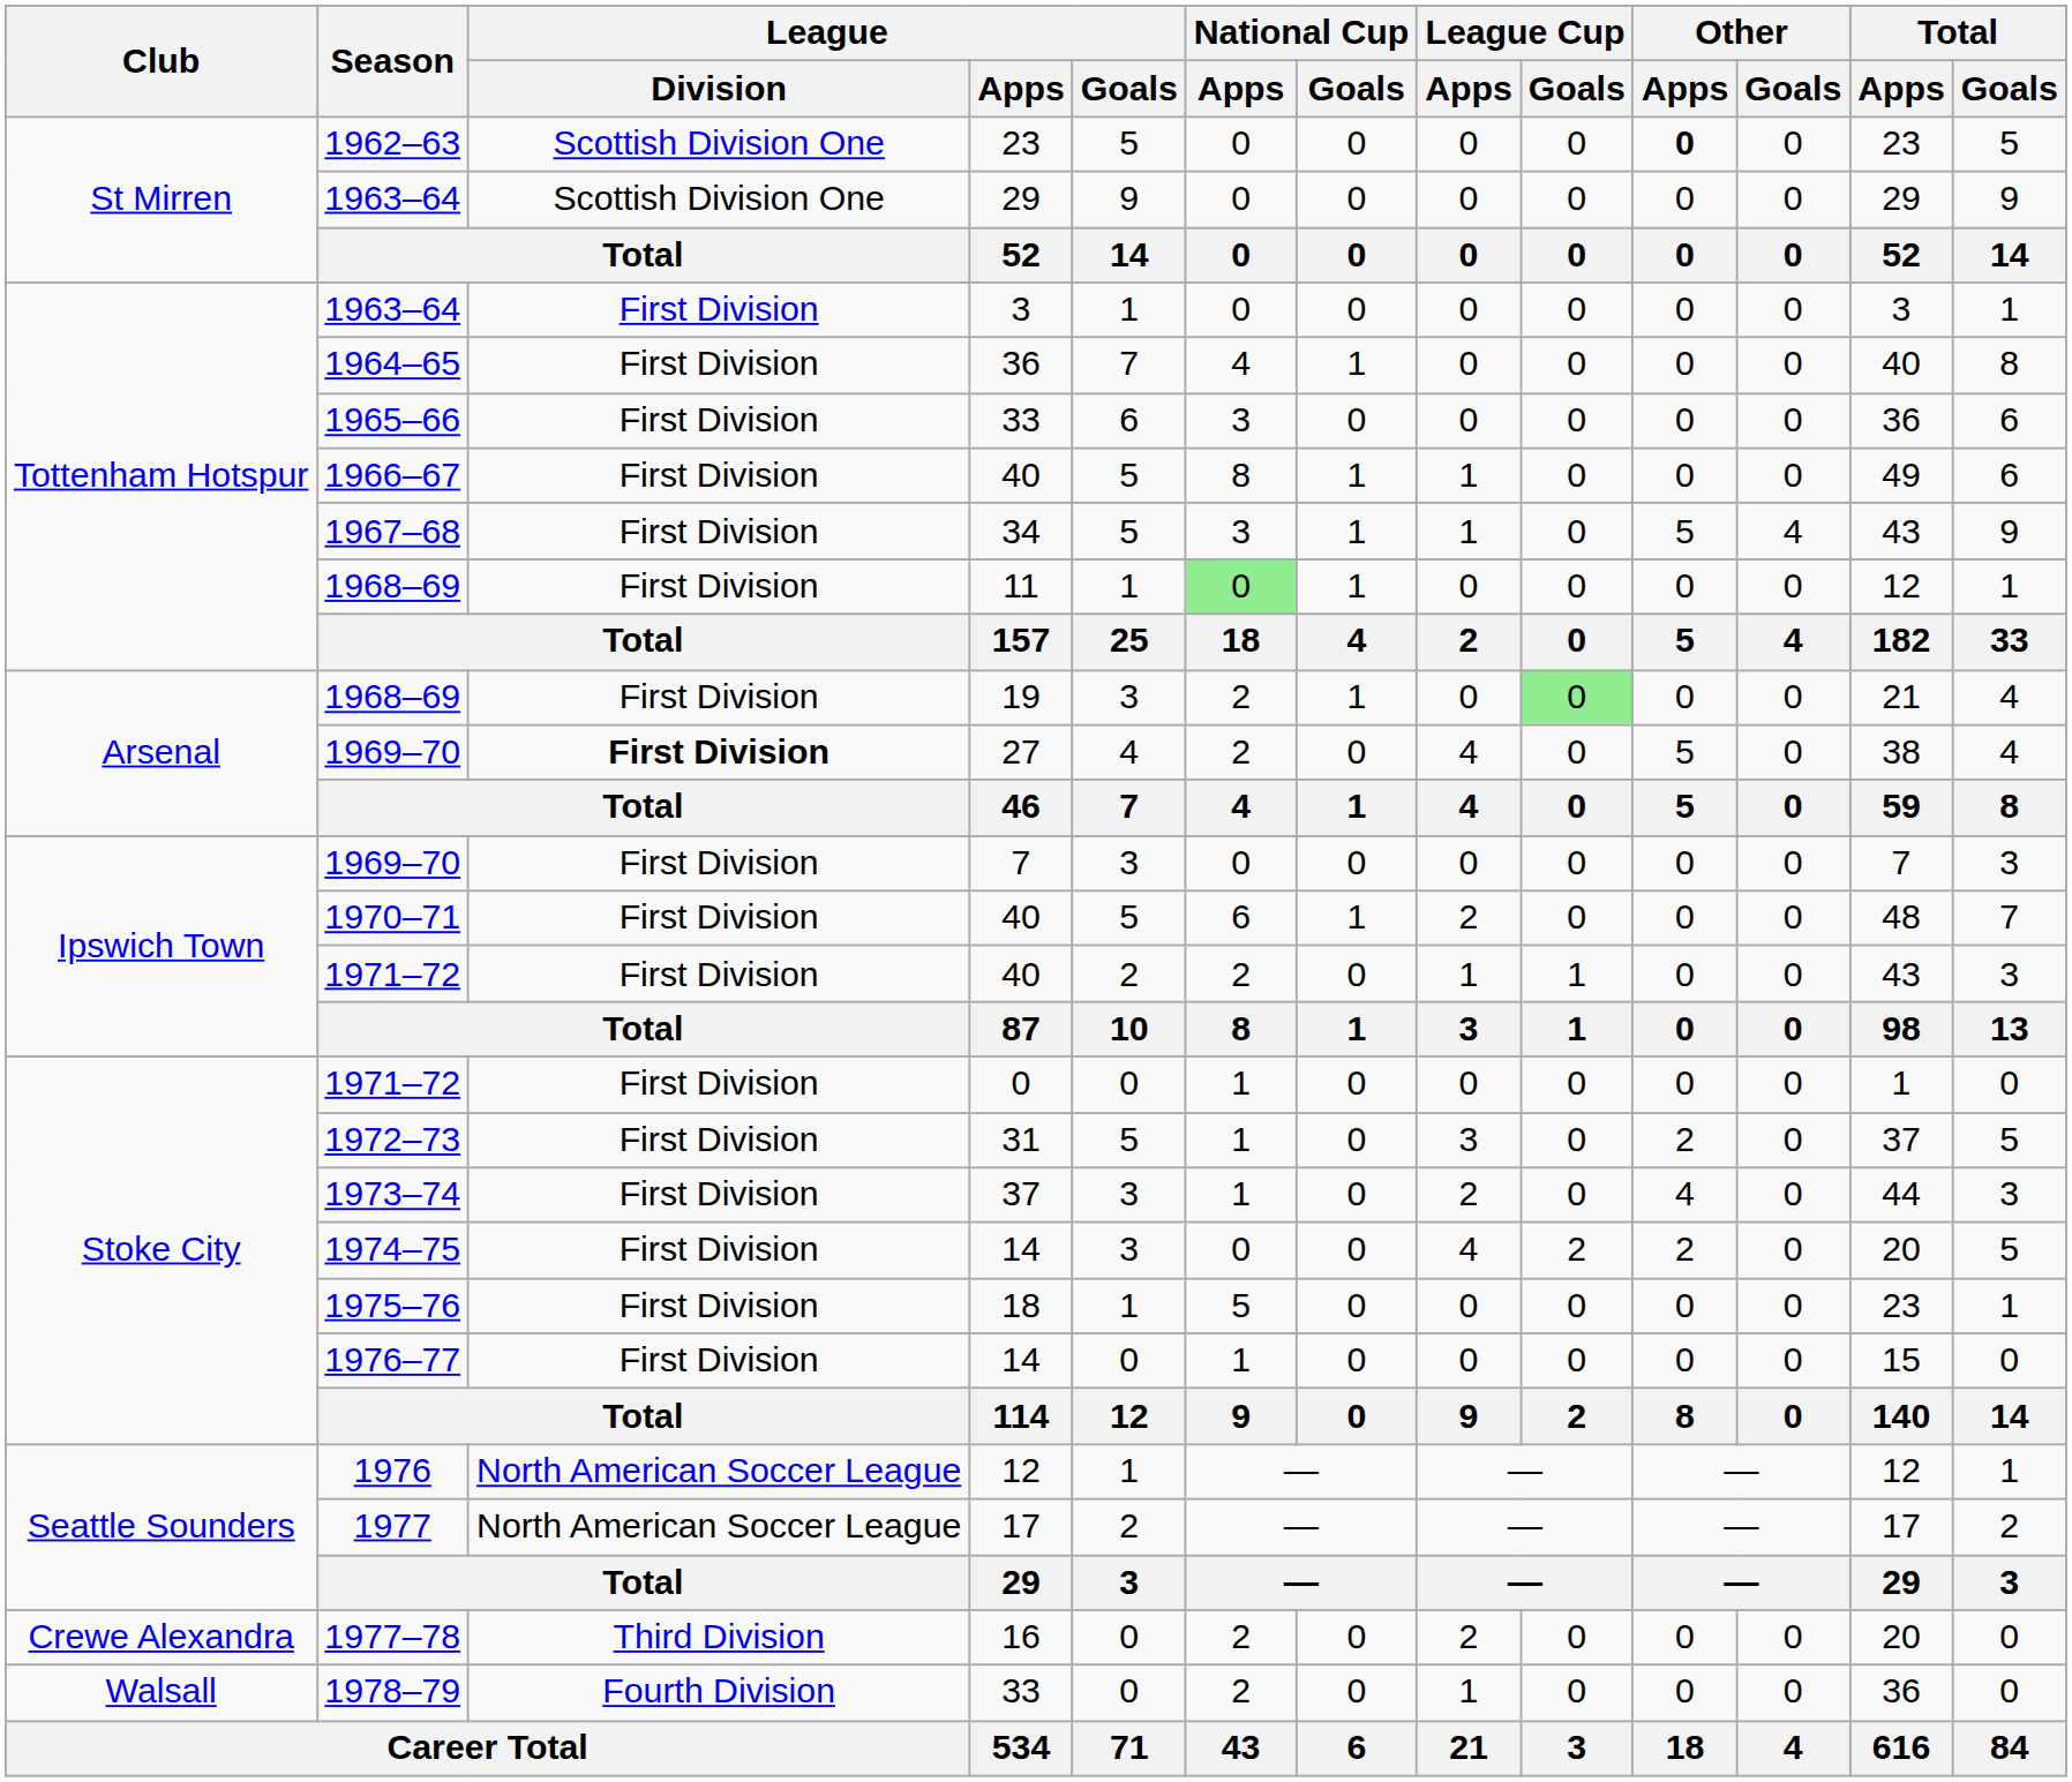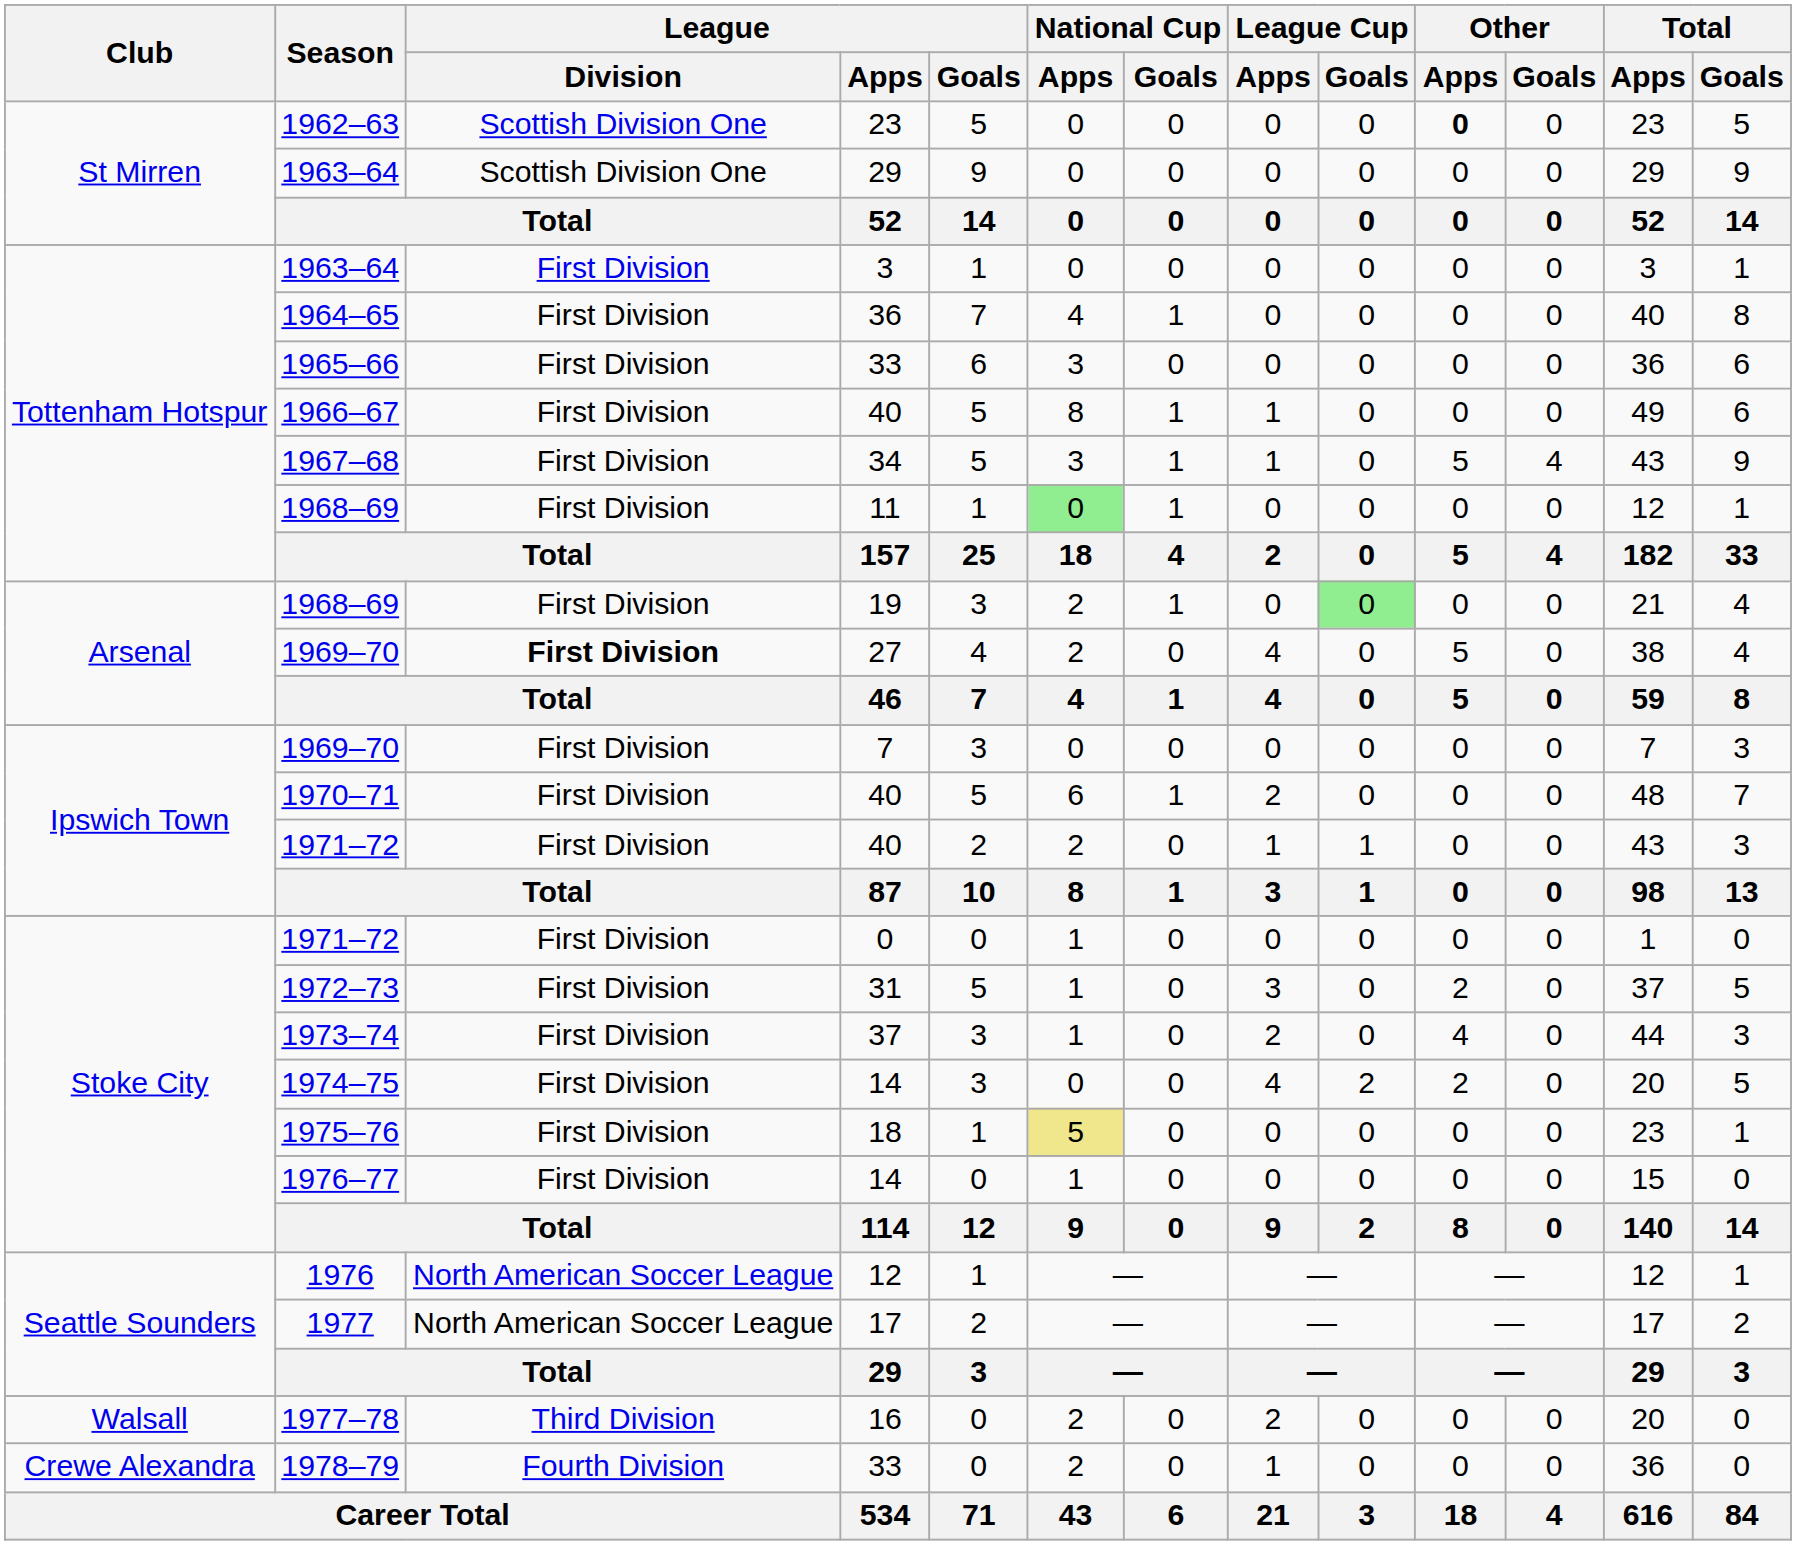 <table class="wikitable" style="text-align: center;">
 <tr>
 <th rowspan="2">Club</th>
 <th rowspan="2">Season</th>
 <th colspan="3">League</th>
 <th colspan="2">National Cup</th>
 <th colspan="2">League Cup</th>
 <th colspan="2">Other</th>
 <th colspan="2">Total</th>
 </tr>
 <tr>
 <th>Division</th>
 <th>Apps</th>
 <th>Goals</th>
 <th>Apps</th>
 <th>Goals</th>
 <th>Apps</th>
 <th>Goals</th>
 <th>Apps</th>
 <th>Goals</th>
 <th>Apps</th>
 <th>Goals</th>
 </tr>
 <tr>
 <td rowspan=3><a href='#'>St Mirren</a></td>
 <td><a href='#'>1962–63</a></td>
 <td><a href='#'>Scottish Division One</a></td>
 <td>23</td>
 <td>5</td>
 <td>0</td>
 <td>0</td>
 <td>0</td>
 <td>0</td>
 <td><strong>0</strong></td>
 <td>0</td>
 <td>23</td>
 <td>5</td>
 </tr>
 <tr>
 <td><a href='#'>1963–64</a></td>
 <td>Scottish Division One</td>
 <td>29</td>
 <td>9</td>
 <td>0</td>
 <td>0</td>
 <td>0</td>
 <td>0</td>
 <td>0</td>
 <td>0</td>
 <td>29</td>
 <td>9</td>
 </tr>
 <tr>
 <th colspan=2>Total</th>
 <th>52</th>
 <th>14</th>
 <th>0</th>
 <th>0</th>
 <th>0</th>
 <th>0</th>
 <th>0</th>
 <th>0</th>
 <th>52</th>
 <th>14</th>
 </tr>
 <tr>
 <td rowspan="7"><a href='#'>Tottenham Hotspur</a></td>
 <td><a href='#'>1963–64</a></td>
 <td><a href='#'>First Division</a></td>
 <td>3</td>
 <td>1</td>
 <td>0</td>
 <td>0</td>
 <td>0</td>
 <td>0</td>
 <td>0</td>
 <td>0</td>
 <td>3</td>
 <td>1</td>
 </tr>
 <tr>
 <td><a href='#'>1964–65</a></td>
 <td>First Division</td>
 <td>36</td>
 <td>7</td>
 <td>4</td>
 <td>1</td>
 <td>0</td>
 <td>0</td>
 <td>0</td>
 <td>0</td>
 <td>40</td>
 <td>8</td>
 </tr>
 <tr>
 <td><a href='#'>1965–66</a></td>
 <td>First Division</td>
 <td>33</td>
 <td>6</td>
 <td>3</td>
 <td>0</td>
 <td>0</td>
 <td>0</td>
 <td>0</td>
 <td>0</td>
 <td>36</td>
 <td>6</td>
 </tr>
 <tr>
 <td><a href='#'>1966–67</a></td>
 <td>First Division</td>
 <td>40</td>
 <td>5</td>
 <td>8</td>
 <td>1</td>
 <td>1</td>
 <td>0</td>
 <td>0</td>
 <td>0</td>
 <td>49</td>
 <td>6</td>
 </tr>
 <tr>
 <td><a href='#'>1967–68</a></td>
 <td>First Division</td>
 <td>34</td>
 <td>5</td>
 <td>3</td>
 <td>1</td>
 <td>1</td>
 <td>0</td>
 <td>5</td>
 <td>4</td>
 <td>43</td>
 <td>9</td>
 </tr>
 <tr>
 <td><a href='#'>1968–69</a></td>
 <td>First Division</td>
 <td>11</td>
 <td>1</td>
 <td style="background: lightgreen;">0</td>
 <td>1</td>
 <td>0</td>
 <td>0</td>
 <td>0</td>
 <td>0</td>
 <td>12</td>
 <td>1</td>
 </tr>
 <tr>
 <th colspan="2">Total</th>
 <th>157</th>
 <th>25</th>
 <th>18</th>
 <th>4</th>
 <th>2</th>
 <th>0</th>
 <th>5</th>
 <th>4</th>
 <th>182</th>
 <th>33</th>
 </tr>
 <tr>
 <td rowspan="3"><a href='#'>Arsenal</a></td>
 <td><a href='#'>1968–69</a></td>
 <td>First Division</td>
 <td>19</td>
 <td>3</td>
 <td>2</td>
 <td>1</td>
 <td>0</td>
 <td style="background: lightgreen;">0</td>
 <td>0</td>
 <td>0</td>
 <td>21</td>
 <td>4</td>
 </tr>
 <tr>
 <td><a href='#'>1969–70</a></td>
 <td><strong>First Division</strong></td>
 <td>27</td>
 <td>4</td>
 <td>2</td>
 <td>0</td>
 <td>4</td>
 <td>0</td>
 <td>5</td>
 <td>0</td>
 <td>38</td>
 <td>4</td>
 </tr>
 <tr>
 <th colspan="2">Total</th>
 <th>46</th>
 <th>7</th>
 <th>4</th>
 <th>1</th>
 <th>4</th>
 <th>0</th>
 <th>5</th>
 <th>0</th>
 <th>59</th>
 <th>8</th>
 </tr>
 <tr>
 <td rowspan="4"><a href='#'>Ipswich Town</a></td>
 <td><a href='#'>1969–70</a></td>
 <td>First Division</td>
 <td>7</td>
 <td>3</td>
 <td>0</td>
 <td>0</td>
 <td>0</td>
 <td>0</td>
 <td>0</td>
 <td>0</td>
 <td>7</td>
 <td>3</td>
 </tr>
 <tr>
 <td><a href='#'>1970–71</a></td>
 <td>First Division</td>
 <td>40</td>
 <td>5</td>
 <td>6</td>
 <td>1</td>
 <td>2</td>
 <td>0</td>
 <td>0</td>
 <td>0</td>
 <td>48</td>
 <td>7</td>
 </tr>
 <tr>
 <td><a href='#'>1971–72</a></td>
 <td>First Division</td>
 <td>40</td>
 <td>2</td>
 <td>2</td>
 <td>0</td>
 <td>1</td>
 <td>1</td>
 <td>0</td>
 <td>0</td>
 <td>43</td>
 <td>3</td>
 </tr>
 <tr>
 <th colspan="2">Total</th>
 <th>87</th>
 <th>10</th>
 <th>8</th>
 <th>1</th>
 <th>3</th>
 <th>1</th>
 <th>0</th>
 <th>0</th>
 <th>98</th>
 <th>13</th>
 </tr>
 <tr>
 <td rowspan="7"><a href='#'>Stoke City</a></td>
 <td><a href='#'>1971–72</a></td>
 <td>First Division</td>
 <td>0</td>
 <td>0</td>
 <td>1</td>
 <td>0</td>
 <td>0</td>
 <td>0</td>
 <td>0</td>
 <td>0</td>
 <td>1</td>
 <td>0</td>
 </tr>
 <tr>
 <td><a href='#'>1972–73</a></td>
 <td>First Division</td>
 <td>31</td>
 <td>5</td>
 <td>1</td>
 <td>0</td>
 <td>3</td>
 <td>0</td>
 <td>2</td>
 <td>0</td>
 <td>37</td>
 <td>5</td>
 </tr>
 <tr>
 <td><a href='#'>1973–74</a></td>
 <td>First Division</td>
 <td>37</td>
 <td>3</td>
 <td>1</td>
 <td>0</td>
 <td>2</td>
 <td>0</td>
 <td>4</td>
 <td>0</td>
 <td>44</td>
 <td>3</td>
 </tr>
 <tr>
 <td><a href='#'>1974–75</a></td>
 <td>First Division</td>
 <td>14</td>
 <td>3</td>
 <td>0</td>
 <td>0</td>
 <td>4</td>
 <td>2</td>
 <td>2</td>
 <td>0</td>
 <td>20</td>
 <td>5</td>
 </tr>
 <tr>
 <td><a href='#'>1975–76</a></td>
 <td>First Division</td>
 <td>18</td>
 <td>1</td>
-<td>5</td>
+<td style="background: khaki;">5</td>
 <td>0</td>
 <td>0</td>
 <td>0</td>
 <td>0</td>
 <td>0</td>
 <td>23</td>
 <td>1</td>
 </tr>
 <tr>
 <td><a href='#'>1976–77</a></td>
 <td>First Division</td>
 <td>14</td>
 <td>0</td>
 <td>1</td>
 <td>0</td>
 <td>0</td>
 <td>0</td>
 <td>0</td>
 <td>0</td>
 <td>15</td>
 <td>0</td>
 </tr>
 <tr>
 <th colspan="2">Total</th>
 <th>114</th>
 <th>12</th>
 <th>9</th>
 <th>0</th>
 <th>9</th>
 <th>2</th>
 <th>8</th>
 <th>0</th>
 <th>140</th>
 <th>14</th>
 </tr>
 <tr>
 <td rowspan="3"><a href='#'>Seattle Sounders</a></td>
 <td><a href='#'>1976</a></td>
 <td><a href='#'>North American Soccer League</a></td>
 <td>12</td>
 <td>1</td>
 <td colspan="2">—</td>
 <td colspan="2">—</td>
 <td colspan="2">—</td>
 <td>12</td>
 <td>1</td>
 </tr>
 <tr>
 <td><a href='#'>1977</a></td>
 <td>North American Soccer League</td>
 <td>17</td>
 <td>2</td>
 <td colspan="2">—</td>
 <td colspan="2">—</td>
 <td colspan="2">—</td>
 <td>17</td>
 <td>2</td>
 </tr>
 <tr>
 <th colspan="2">Total</th>
 <th>29</th>
 <th>3</th>
 <th colspan="2">—</th>
 <th colspan="2">—</th>
 <th colspan="2">—</th>
 <th>29</th>
 <th>3</th>
 </tr>
 <tr>
-<td><a href='#'>Crewe Alexandra</a></td>
+<td><a href='#'>Walsall</a></td>
 <td><a href='#'>1977–78</a></td>
 <td><a href='#'>Third Division</a></td>
 <td>16</td>
 <td>0</td>
 <td>2</td>
 <td>0</td>
 <td>2</td>
 <td>0</td>
 <td>0</td>
 <td>0</td>
 <td>20</td>
 <td>0</td>
 </tr>
 <tr>
-<td><a href='#'>Walsall</a></td>
+<td><a href='#'>Crewe Alexandra</a></td>
 <td><a href='#'>1978–79</a></td>
 <td><a href='#'>Fourth Division</a></td>
 <td>33</td>
 <td>0</td>
 <td>2</td>
 <td>0</td>
 <td>1</td>
 <td>0</td>
 <td>0</td>
 <td>0</td>
 <td>36</td>
 <td>0</td>
 </tr>
 <tr>
 <th colspan="3">Career Total</th>
 <th>534</th>
 <th>71</th>
 <th>43</th>
 <th>6</th>
 <th>21</th>
 <th>3</th>
 <th>18</th>
 <th>4</th>
 <th>616</th>
 <th>84</th>
 </tr>
 </table>
